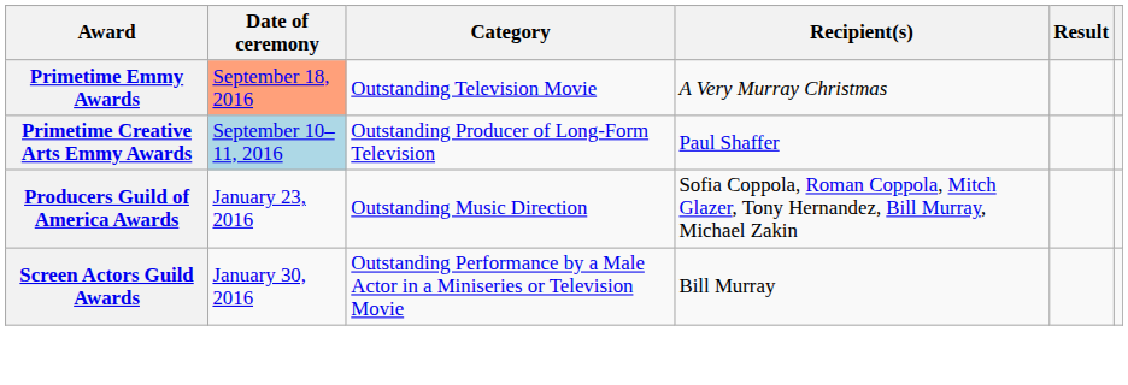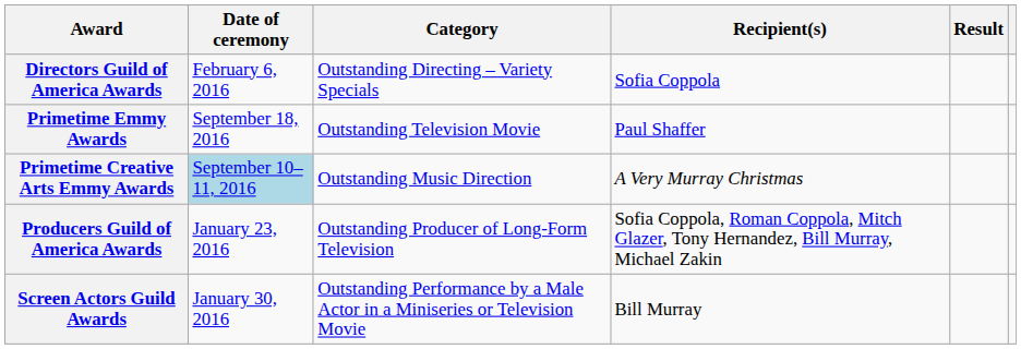 <table class="wikitable plainrowheaders sortable" style="width:100%;">
 <tr>
 <th scope="col">Award</th>
 <th scope="col">Date of ceremony</th>
 <th scope="col">Category</th>
 <th scope="col">Recipient(s)</th>
 <th>Result</th>
 <th scope="col" class="unsortable"></th>
 </tr>
 <tr>
+<th scope="row"><a href='#'>Directors Guild of America Awards</a></th>
+<td><a href='#'>February 6, 2016</a></td>
+<td><a href='#'>Outstanding Directing – Variety Specials</a></td>
+<td><a href='#'>Sofia Coppola</a></td>
+<td></td>
+<td></td>
+</tr>
+<tr>
 <th scope="row"><a href='#'>Primetime Emmy Awards</a></th>
-<td style="background: lightsalmon;"><a href='#'>September 18, 2016</a></td>
+<td><a href='#'>September 18, 2016</a></td>
 <td><a href='#'>Outstanding Television Movie</a></td>
-<td><em>A Very Murray Christmas</em></td>
+<td><a href='#'>Paul Shaffer</a></td>
 <td></td>
 <td></td>
 </tr>
 <tr>
 <th scope="row"><a href='#'>Primetime Creative Arts Emmy Awards</a></th>
 <td style="background: lightblue;"><a href='#'>September 10–11, 2016</a></td>
-<td><a href='#'>Outstanding Producer of Long-Form Television</a></td>
-<td><a href='#'>Paul Shaffer</a></td>
+<td><a href='#'>Outstanding Music Direction</a></td>
+<td><em>A Very Murray Christmas</em></td>
 <td></td>
 <td></td>
 </tr>
 <tr>
 <th scope="row"><a href='#'>Producers Guild of America Awards</a></th>
 <td><a href='#'>January 23, 2016</a></td>
-<td><a href='#'>Outstanding Music Direction</a></td>
+<td><a href='#'>Outstanding Producer of Long-Form Television</a></td>
 <td>Sofia Coppola, <a href='#'>Roman Coppola</a>, <a href='#'>Mitch Glazer</a>, Tony Hernandez, <a href='#'>Bill Murray</a>, Michael Zakin</td>
 <td></td>
 <td></td>
 </tr>
 <tr>
 <th scope="row"><a href='#'>Screen Actors Guild Awards</a></th>
 <td><a href='#'>January 30, 2016</a></td>
 <td><a href='#'>Outstanding Performance by a Male Actor in a Miniseries or Television Movie</a></td>
 <td>Bill Murray</td>
 <td></td>
 <td></td>
 </tr>
 </table>
